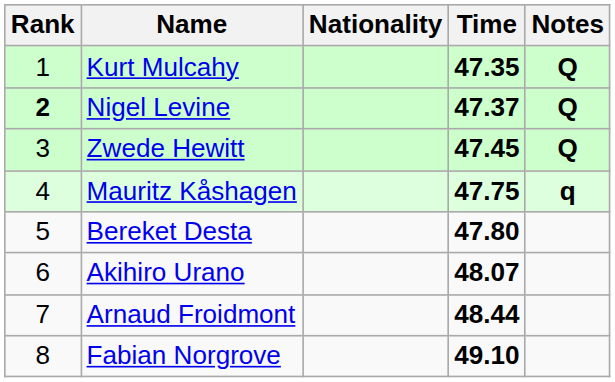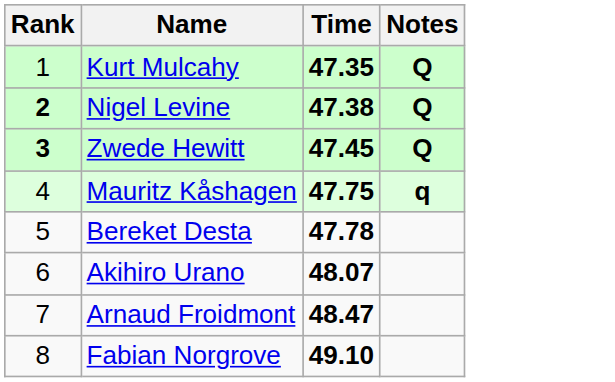 <table class="wikitable sortable" style="text-align:center">
 <tr>
 <th>Rank</th>
 <th>Name</th>
-<th>Nationality</th>
 <th>Time</th>
 <th>Notes</th>
 </tr>
 <tr bgcolor=ccffcc>
 <td>1</td>
 <td align=left><a href='#'>Kurt Mulcahy</a></td>
-<td align=left></td>
 <td><strong>47.35</strong></td>
 <td><strong>Q</strong></td>
 </tr>
 <tr bgcolor=ccffcc>
 <td><strong>2</strong></td>
 <td align=left><a href='#'>Nigel Levine</a></td>
-<td align=left></td>
-<td><strong>47.37</strong></td>
+<td><strong>47.38</strong></td>
 <td><strong>Q</strong></td>
 </tr>
 <tr bgcolor=ccffcc>
-<td>3</td>
+<td><strong>3</strong></td>
 <td align=left><a href='#'>Zwede Hewitt</a></td>
-<td align=left></td>
 <td><strong>47.45</strong></td>
 <td><strong>Q</strong></td>
 </tr>
 <tr bgcolor=ddffdd>
 <td>4</td>
 <td align=left><a href='#'>Mauritz Kåshagen</a></td>
-<td align=left></td>
 <td><strong>47.75</strong></td>
 <td><strong>q</strong></td>
 </tr>
 <tr>
 <td>5</td>
 <td align=left><a href='#'>Bereket Desta</a></td>
-<td align=left></td>
-<td><strong>47.80</strong></td>
+<td><strong>47.78</strong></td>
 <td></td>
 </tr>
 <tr>
 <td>6</td>
 <td align=left><a href='#'>Akihiro Urano</a></td>
-<td align=left></td>
 <td><strong>48.07</strong></td>
 <td></td>
 </tr>
 <tr>
 <td>7</td>
 <td align=left><a href='#'>Arnaud Froidmont</a></td>
-<td align=left></td>
-<td><strong>48.44</strong></td>
+<td><strong>48.47</strong></td>
 <td></td>
 </tr>
 <tr>
 <td>8</td>
 <td align=left><a href='#'>Fabian Norgrove</a></td>
-<td align=left></td>
 <td><strong>49.10</strong></td>
 <td></td>
 </tr>
 </table>
